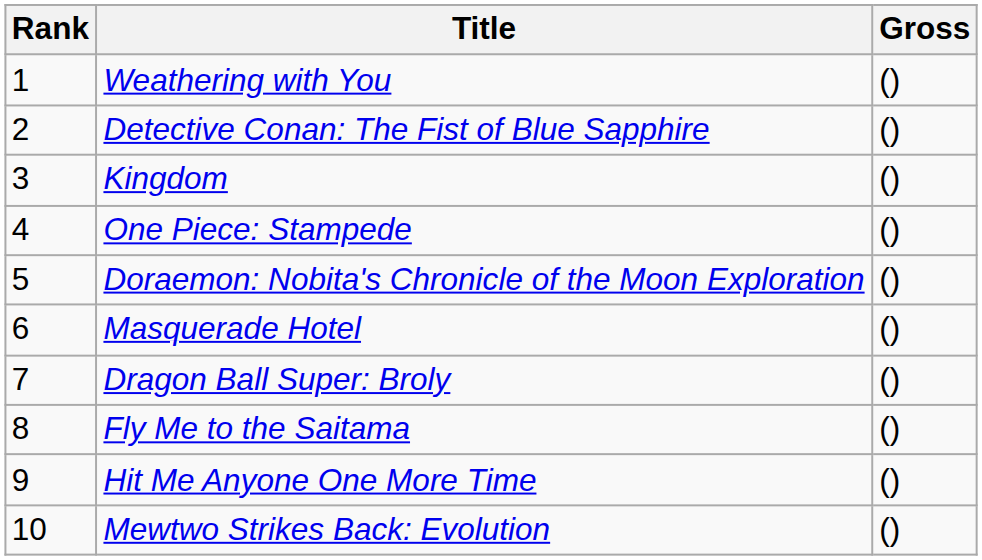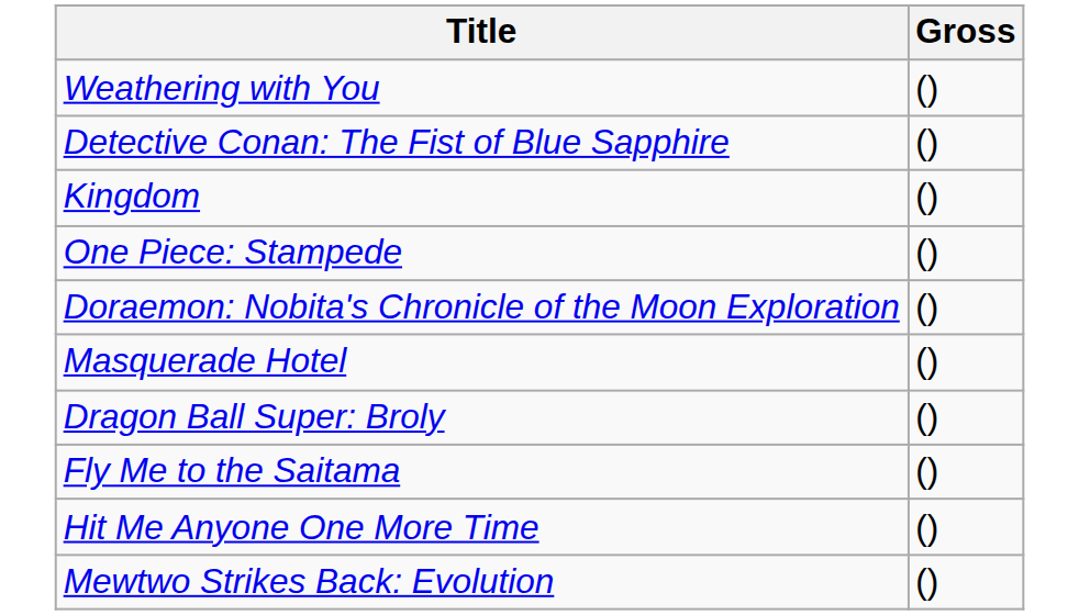 <table class="wikitable sortable" style="margin:auto; margin:auto;">
 <tr>
-<th>Rank</th>
 <th>Title</th>
 <th>Gross</th>
 </tr>
 <tr>
-<td>1</td>
 <td><em><a href='#'>Weathering with You</a></em></td>
 <td> ()</td>
 </tr>
 <tr>
-<td>2</td>
 <td><em><a href='#'>Detective Conan: The Fist of Blue Sapphire</a></em></td>
 <td> ()</td>
 </tr>
 <tr>
-<td>3</td>
 <td><em><a href='#'>Kingdom</a></em></td>
 <td> ()</td>
 </tr>
 <tr>
-<td>4</td>
 <td><em><a href='#'>One Piece: Stampede</a></em></td>
 <td> ()</td>
 </tr>
 <tr>
-<td>5</td>
 <td><em><a href='#'>Doraemon: Nobita's Chronicle of the Moon Exploration</a></em></td>
 <td> ()</td>
 </tr>
 <tr>
-<td>6</td>
 <td><em><a href='#'>Masquerade Hotel</a></em></td>
 <td> ()</td>
 </tr>
 <tr>
-<td>7</td>
 <td><em><a href='#'>Dragon Ball Super: Broly</a></em></td>
 <td> ()</td>
 </tr>
 <tr>
-<td>8</td>
 <td><em><a href='#'>Fly Me to the Saitama</a></em></td>
 <td> ()</td>
 </tr>
 <tr>
-<td>9</td>
 <td><em><a href='#'>Hit Me Anyone One More Time</a></em></td>
 <td> ()</td>
 </tr>
 <tr>
-<td>10</td>
 <td><em><a href='#'>Mewtwo Strikes Back: Evolution</a></em></td>
 <td> ()</td>
 </tr>
 </table>
